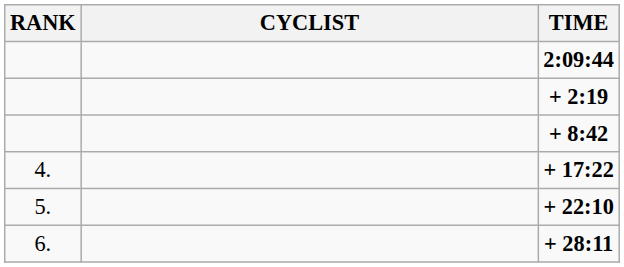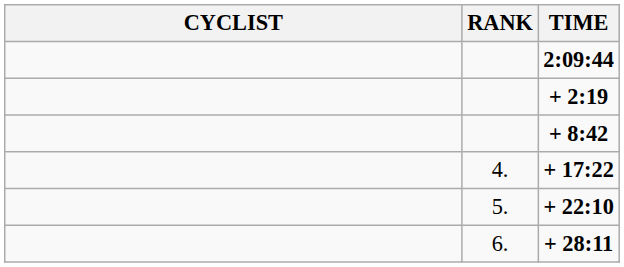 <table class="wikitable" style="font-size:95%;">
 <tr>
+<th align="left" style="width: 20em">CYCLIST</th>
 <th>RANK</th>
-<th align="left" style="width: 20em">CYCLIST</th>
 <th>TIME</th>
 </tr>
 <tr>
+<td></td>
 <td align="center"></td>
-<td></td>
 <td align="center"><strong>2:09:44</strong></td>
 </tr>
 <tr>
+<td></td>
 <td align="center"></td>
-<td></td>
 <td align="center"><strong>+ 2:19</strong></td>
 </tr>
 <tr>
+<td></td>
 <td align="center"></td>
-<td></td>
 <td align="center"><strong>+ 8:42</strong></td>
 </tr>
 <tr>
+<td></td>
 <td align="center">4.</td>
-<td></td>
 <td align="center"><strong>+ 17:22</strong></td>
 </tr>
 <tr>
+<td></td>
 <td align="center">5.</td>
-<td></td>
 <td align="center"><strong>+ 22:10</strong></td>
 </tr>
 <tr>
+<td></td>
 <td align="center">6.</td>
-<td></td>
 <td align="center"><strong>+ 28:11</strong></td>
 </tr>
 </table>
